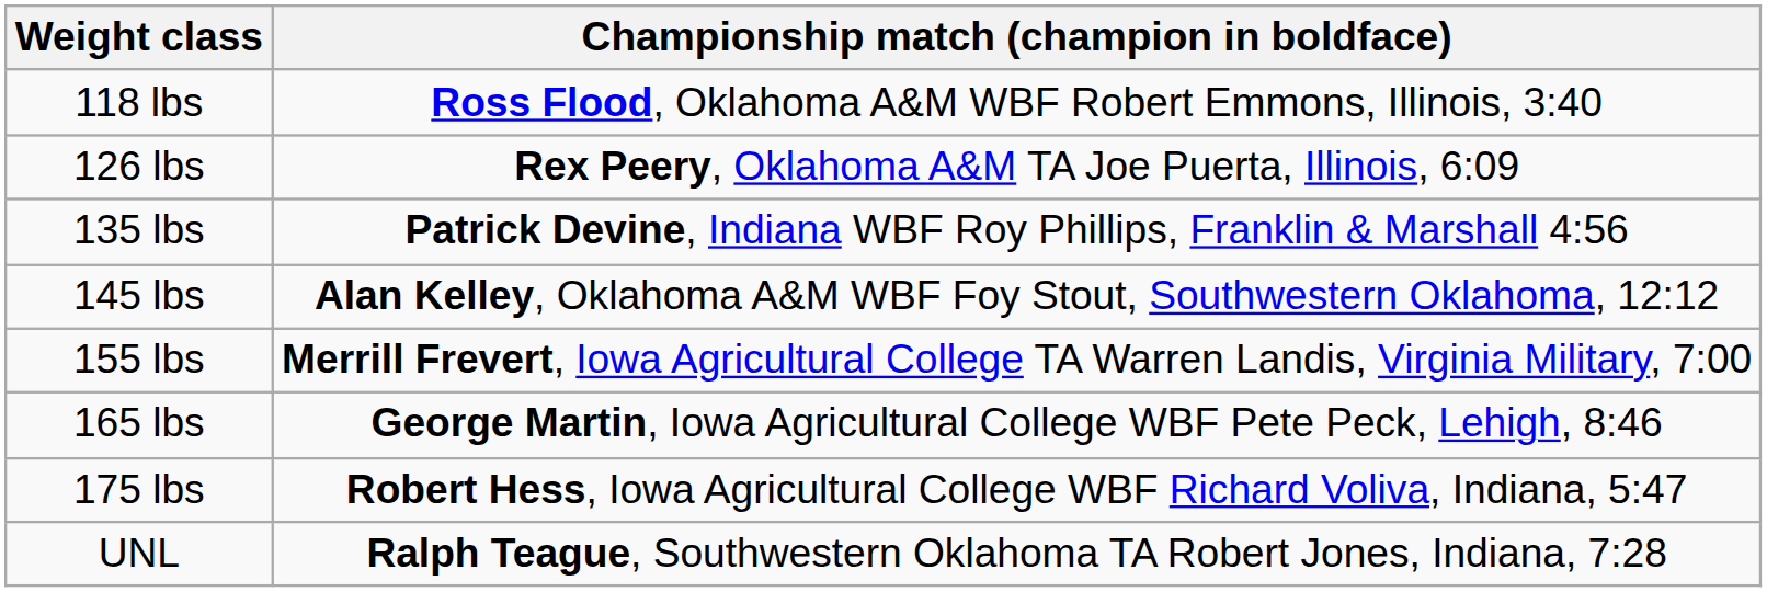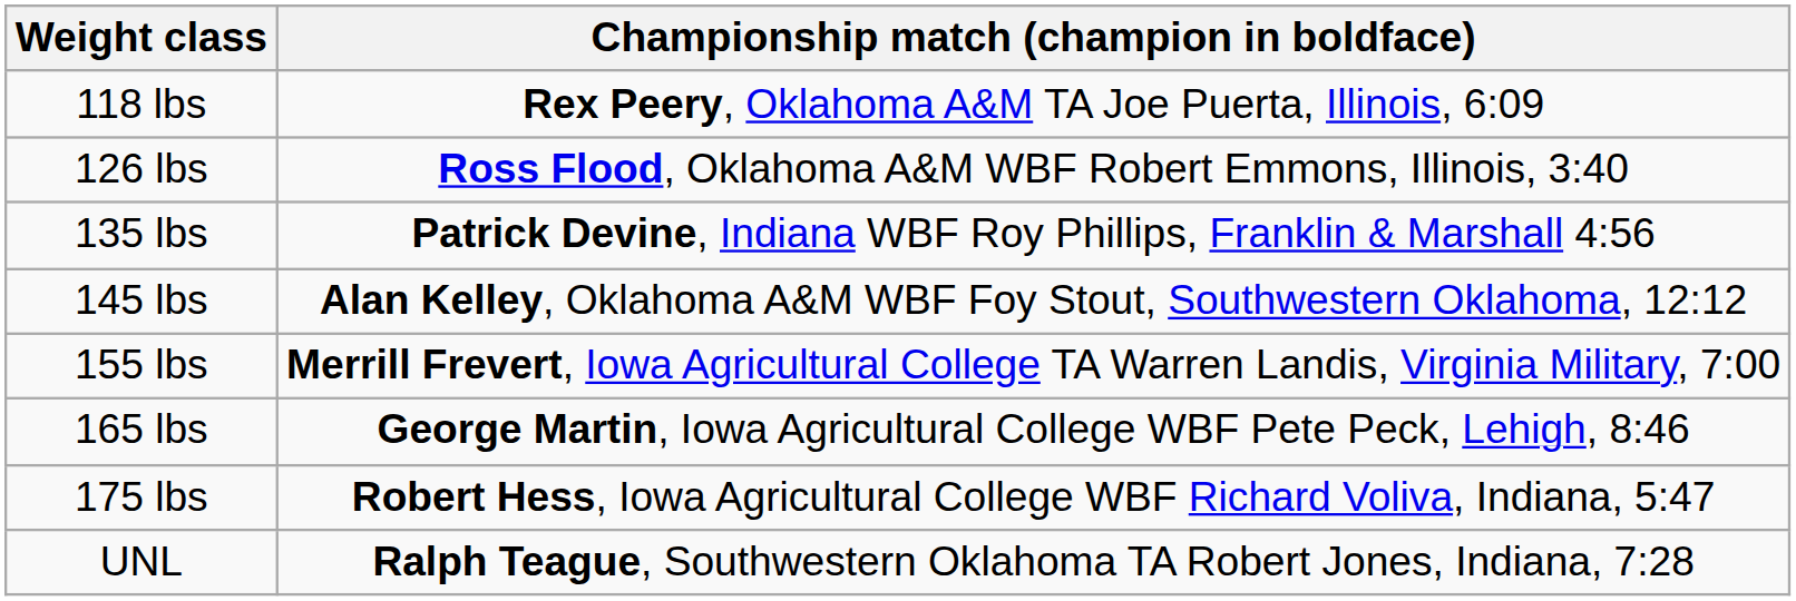 <table class="wikitable" style="text-align:center">
 <tr>
 <th>Weight class</th>
 <th>Championship match (champion in boldface)</th>
 </tr>
 <tr>
 <td>118 lbs</td>
-<td><strong><a href='#'>Ross Flood</a></strong>, Oklahoma A&M WBF Robert Emmons, Illinois, 3:40</td>
+<td><strong>Rex Peery</strong>, <a href='#'>Oklahoma A&M</a> TA Joe Puerta, <a href='#'>Illinois</a>, 6:09</td>
 </tr>
 <tr>
 <td>126 lbs</td>
-<td><strong>Rex Peery</strong>, <a href='#'>Oklahoma A&M</a> TA Joe Puerta, <a href='#'>Illinois</a>, 6:09</td>
+<td><strong><a href='#'>Ross Flood</a></strong>, Oklahoma A&M WBF Robert Emmons, Illinois, 3:40</td>
 </tr>
 <tr>
 <td>135 lbs</td>
 <td><strong>Patrick Devine</strong>, <a href='#'>Indiana</a> WBF Roy Phillips, <a href='#'>Franklin & Marshall</a> 4:56</td>
 </tr>
 <tr>
 <td>145 lbs</td>
 <td><strong>Alan Kelley</strong>, Oklahoma A&M WBF Foy Stout, <a href='#'>Southwestern Oklahoma</a>, 12:12</td>
 </tr>
 <tr>
 <td>155 lbs</td>
 <td><strong>Merrill Frevert</strong>, <a href='#'>Iowa Agricultural College</a> TA Warren Landis, <a href='#'>Virginia Military</a>, 7:00</td>
 </tr>
 <tr>
 <td>165 lbs</td>
 <td><strong>George Martin</strong>, Iowa Agricultural College WBF Pete Peck, <a href='#'>Lehigh</a>, 8:46</td>
 </tr>
 <tr>
 <td>175 lbs</td>
 <td><strong>Robert Hess</strong>, Iowa Agricultural College WBF <a href='#'>Richard Voliva</a>, Indiana, 5:47</td>
 </tr>
 <tr>
 <td>UNL</td>
 <td><strong>Ralph Teague</strong>, Southwestern Oklahoma TA Robert Jones, Indiana, 7:28</td>
 </tr>
 </table>
